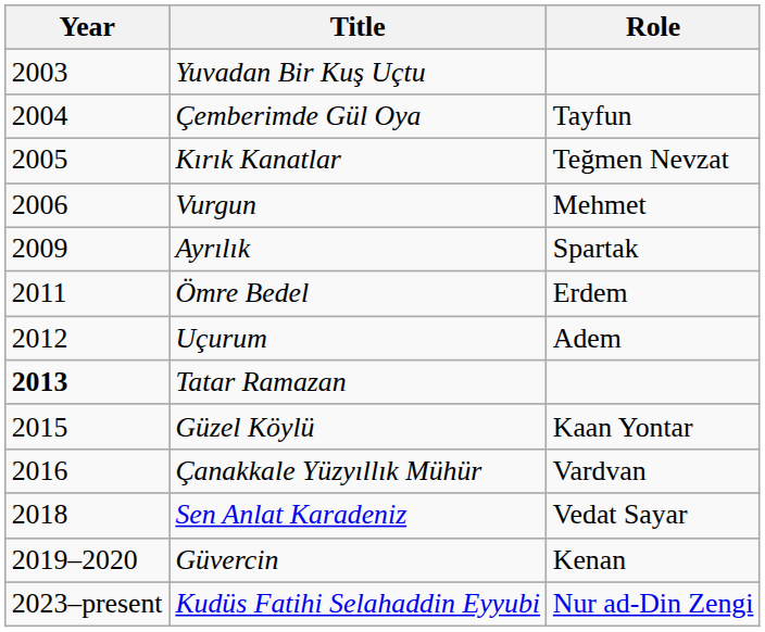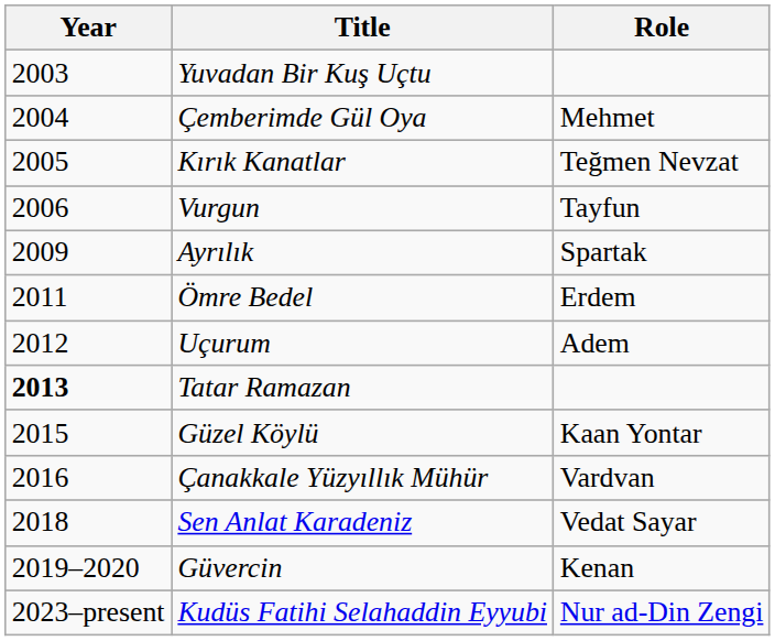 <table class="wikitable">
 <tr>
 <th>Year</th>
 <th>Title</th>
 <th>Role</th>
 </tr>
 <tr>
 <td>2003</td>
 <td><em>Yuvadan Bir Kuş Uçtu</em></td>
 <td></td>
 </tr>
 <tr>
 <td>2004</td>
 <td><em>Çemberimde Gül Oya</em></td>
-<td>Tayfun</td>
+<td>Mehmet</td>
 </tr>
 <tr>
 <td>2005</td>
 <td><em>Kırık Kanatlar</em></td>
 <td>Teğmen Nevzat</td>
 </tr>
 <tr>
 <td>2006</td>
 <td><em>Vurgun</em></td>
-<td>Mehmet</td>
+<td>Tayfun</td>
 </tr>
 <tr>
 <td>2009</td>
 <td><em>Ayrılık</em></td>
 <td>Spartak</td>
 </tr>
 <tr>
 <td>2011</td>
 <td><em>Ömre Bedel</em></td>
 <td>Erdem</td>
 </tr>
 <tr>
 <td>2012</td>
 <td><em>Uçurum</em></td>
 <td>Adem</td>
 </tr>
 <tr>
 <td><strong>2013</strong></td>
 <td><em>Tatar Ramazan</em></td>
 <td></td>
 </tr>
 <tr>
 <td>2015</td>
 <td><em>Güzel Köylü</em></td>
 <td>Kaan Yontar</td>
 </tr>
 <tr>
 <td>2016</td>
 <td><em>Çanakkale Yüzyıllık Mühür</em></td>
 <td>Vardvan</td>
 </tr>
 <tr>
 <td>2018</td>
 <td><em><a href='#'>Sen Anlat Karadeniz</a></em></td>
 <td>Vedat Sayar</td>
 </tr>
 <tr>
 <td>2019–2020</td>
 <td><em>Güvercin</em></td>
 <td>Kenan</td>
 </tr>
 <tr>
 <td>2023–present</td>
 <td><em><a href='#'>Kudüs Fatihi Selahaddin Eyyubi</a></em></td>
 <td><a href='#'>Nur ad-Din Zengi</a></td>
 </tr>
 </table>
